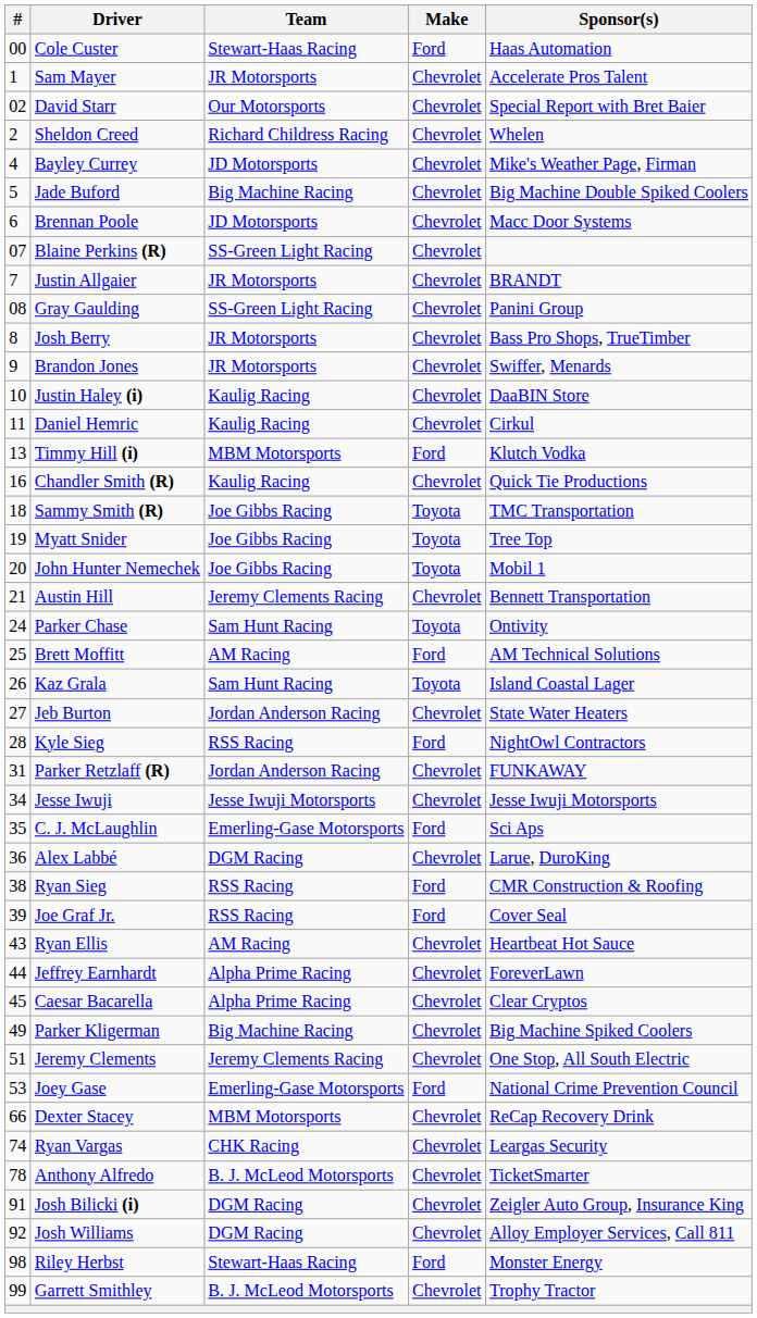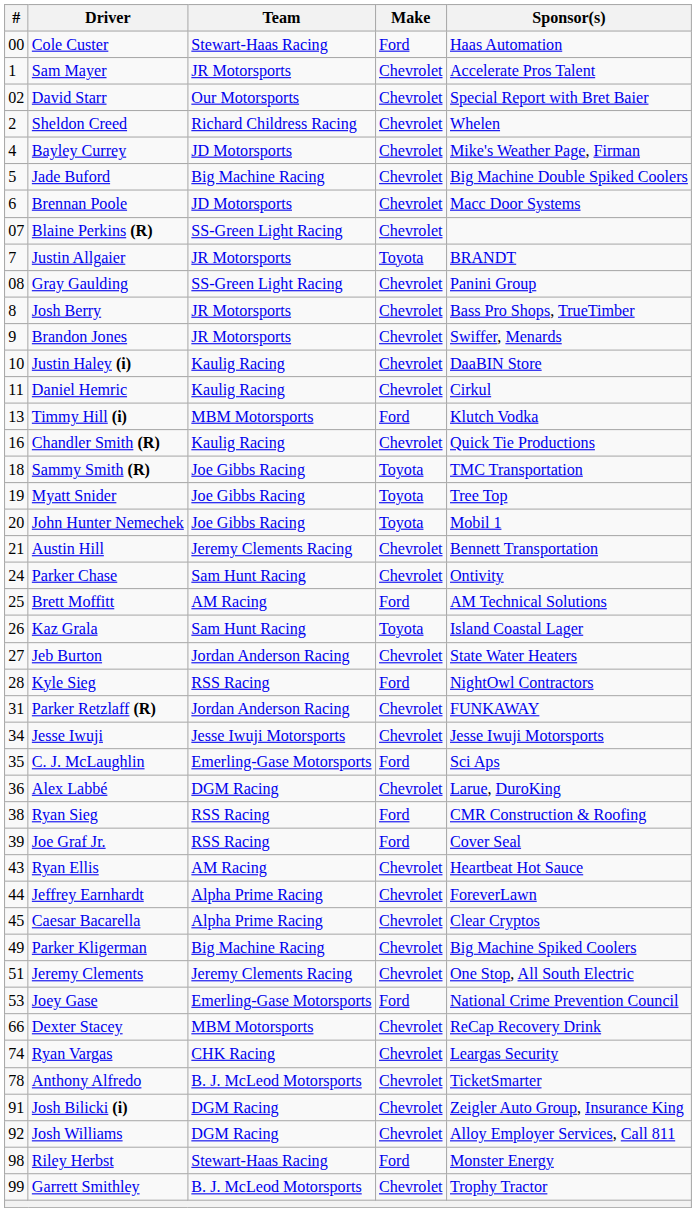 <table class="wikitable" style="font-size: 95%;">
 <tr>
 <th>#</th>
 <th>Driver</th>
 <th>Team</th>
 <th>Make</th>
 <th>Sponsor(s)</th>
 </tr>
 <tr>
 <td>00</td>
 <td><a href='#'>Cole Custer</a></td>
 <td><a href='#'>Stewart-Haas Racing</a></td>
 <td><a href='#'>Ford</a></td>
 <td><a href='#'>Haas Automation</a></td>
 </tr>
 <tr>
 <td>1</td>
 <td><a href='#'>Sam Mayer</a></td>
 <td><a href='#'>JR Motorsports</a></td>
 <td><a href='#'>Chevrolet</a></td>
 <td><a href='#'>Accelerate Pros Talent</a></td>
 </tr>
 <tr>
 <td>02</td>
 <td><a href='#'>David Starr</a></td>
 <td><a href='#'>Our Motorsports</a></td>
 <td><a href='#'>Chevrolet</a></td>
 <td><a href='#'>Special Report with Bret Baier</a></td>
 </tr>
 <tr>
 <td>2</td>
 <td><a href='#'>Sheldon Creed</a></td>
 <td><a href='#'>Richard Childress Racing</a></td>
 <td><a href='#'>Chevrolet</a></td>
 <td><a href='#'>Whelen</a></td>
 </tr>
 <tr>
 <td>4</td>
 <td><a href='#'>Bayley Currey</a></td>
 <td><a href='#'>JD Motorsports</a></td>
 <td><a href='#'>Chevrolet</a></td>
 <td><a href='#'>Mike's Weather Page</a>, <a href='#'>Firman</a></td>
 </tr>
 <tr>
 <td>5</td>
 <td><a href='#'>Jade Buford</a></td>
 <td><a href='#'>Big Machine Racing</a></td>
 <td><a href='#'>Chevrolet</a></td>
 <td nowrap><a href='#'>Big Machine Double Spiked Coolers</a></td>
 </tr>
 <tr>
 <td>6</td>
 <td><a href='#'>Brennan Poole</a></td>
 <td><a href='#'>JD Motorsports</a></td>
 <td><a href='#'>Chevrolet</a></td>
 <td><a href='#'>Macc Door Systems</a></td>
 </tr>
 <tr>
 <td>07</td>
 <td><a href='#'>Blaine Perkins</a> <strong>(R)</strong></td>
 <td><a href='#'>SS-Green Light Racing</a></td>
 <td><a href='#'>Chevrolet</a></td>
 <td></td>
 </tr>
 <tr>
 <td>7</td>
 <td><a href='#'>Justin Allgaier</a></td>
 <td><a href='#'>JR Motorsports</a></td>
-<td><a href='#'>Chevrolet</a></td>
+<td><a href='#'>Toyota</a></td>
 <td><a href='#'>BRANDT</a></td>
 </tr>
 <tr>
 <td>08</td>
 <td><a href='#'>Gray Gaulding</a></td>
 <td><a href='#'>SS-Green Light Racing</a></td>
 <td><a href='#'>Chevrolet</a></td>
 <td><a href='#'>Panini Group</a></td>
 </tr>
 <tr>
 <td>8</td>
 <td><a href='#'>Josh Berry</a></td>
 <td><a href='#'>JR Motorsports</a></td>
 <td><a href='#'>Chevrolet</a></td>
 <td><a href='#'>Bass Pro Shops</a>, <a href='#'>TrueTimber</a></td>
 </tr>
 <tr>
 <td>9</td>
 <td><a href='#'>Brandon Jones</a></td>
 <td><a href='#'>JR Motorsports</a></td>
 <td><a href='#'>Chevrolet</a></td>
 <td><a href='#'>Swiffer</a>, <a href='#'>Menards</a></td>
 </tr>
 <tr>
 <td>10</td>
 <td><a href='#'>Justin Haley</a> <strong>(i)</strong></td>
 <td><a href='#'>Kaulig Racing</a></td>
 <td><a href='#'>Chevrolet</a></td>
 <td><a href='#'>DaaBIN Store</a></td>
 </tr>
 <tr>
 <td>11</td>
 <td><a href='#'>Daniel Hemric</a></td>
 <td><a href='#'>Kaulig Racing</a></td>
 <td><a href='#'>Chevrolet</a></td>
 <td><a href='#'>Cirkul</a></td>
 </tr>
 <tr>
 <td>13</td>
 <td><a href='#'>Timmy Hill</a> <strong>(i)</strong></td>
 <td><a href='#'>MBM Motorsports</a></td>
 <td><a href='#'>Ford</a></td>
 <td><a href='#'>Klutch Vodka</a></td>
 </tr>
 <tr>
 <td>16</td>
 <td><a href='#'>Chandler Smith</a> <strong>(R)</strong></td>
 <td><a href='#'>Kaulig Racing</a></td>
 <td><a href='#'>Chevrolet</a></td>
 <td><a href='#'>Quick Tie Productions</a></td>
 </tr>
 <tr>
 <td>18</td>
 <td><a href='#'>Sammy Smith</a> <strong>(R)</strong></td>
 <td><a href='#'>Joe Gibbs Racing</a></td>
 <td><a href='#'>Toyota</a></td>
 <td><a href='#'>TMC Transportation</a></td>
 </tr>
 <tr>
 <td>19</td>
 <td><a href='#'>Myatt Snider</a></td>
 <td><a href='#'>Joe Gibbs Racing</a></td>
 <td><a href='#'>Toyota</a></td>
 <td><a href='#'>Tree Top</a></td>
 </tr>
 <tr>
 <td>20</td>
 <td nowrap><a href='#'>John Hunter Nemechek</a></td>
 <td><a href='#'>Joe Gibbs Racing</a></td>
 <td><a href='#'>Toyota</a></td>
 <td><a href='#'>Mobil 1</a></td>
 </tr>
 <tr>
 <td>21</td>
 <td><a href='#'>Austin Hill</a></td>
 <td><a href='#'>Jeremy Clements Racing</a></td>
 <td><a href='#'>Chevrolet</a></td>
 <td><a href='#'>Bennett Transportation</a></td>
 </tr>
 <tr>
 <td>24</td>
 <td><a href='#'>Parker Chase</a></td>
 <td><a href='#'>Sam Hunt Racing</a></td>
-<td><a href='#'>Toyota</a></td>
+<td><a href='#'>Chevrolet</a></td>
 <td><a href='#'>Ontivity</a></td>
 </tr>
 <tr>
 <td>25</td>
 <td><a href='#'>Brett Moffitt</a></td>
 <td><a href='#'>AM Racing</a></td>
 <td><a href='#'>Ford</a></td>
 <td><a href='#'>AM Technical Solutions</a></td>
 </tr>
 <tr>
 <td>26</td>
 <td><a href='#'>Kaz Grala</a></td>
 <td><a href='#'>Sam Hunt Racing</a></td>
 <td><a href='#'>Toyota</a></td>
 <td><a href='#'>Island Coastal Lager</a></td>
 </tr>
 <tr>
 <td>27</td>
 <td><a href='#'>Jeb Burton</a></td>
 <td nowrap=""><a href='#'>Jordan Anderson Racing</a></td>
 <td><a href='#'>Chevrolet</a></td>
 <td><a href='#'>State Water Heaters</a></td>
 </tr>
 <tr>
 <td>28</td>
 <td><a href='#'>Kyle Sieg</a></td>
 <td nowrap=""><a href='#'>RSS Racing</a></td>
 <td><a href='#'>Ford</a></td>
 <td><a href='#'>NightOwl Contractors</a></td>
 </tr>
 <tr>
 <td>31</td>
 <td><a href='#'>Parker Retzlaff</a> <strong>(R)</strong></td>
 <td><a href='#'>Jordan Anderson Racing</a></td>
 <td><a href='#'>Chevrolet</a></td>
 <td><a href='#'>FUNKAWAY</a></td>
 </tr>
 <tr>
 <td>34</td>
 <td><a href='#'>Jesse Iwuji</a></td>
 <td><a href='#'>Jesse Iwuji Motorsports</a></td>
 <td><a href='#'>Chevrolet</a></td>
 <td><a href='#'>Jesse Iwuji Motorsports</a></td>
 </tr>
 <tr>
 <td>35</td>
 <td><a href='#'>C. J. McLaughlin</a></td>
 <td nowrap><a href='#'>Emerling-Gase Motorsports</a></td>
 <td><a href='#'>Ford</a></td>
 <td><a href='#'>Sci Aps</a></td>
 </tr>
 <tr>
 <td>36</td>
 <td><a href='#'>Alex Labbé</a></td>
 <td><a href='#'>DGM Racing</a></td>
 <td><a href='#'>Chevrolet</a></td>
 <td><a href='#'>Larue</a>, <a href='#'>DuroKing</a></td>
 </tr>
 <tr>
 <td>38</td>
 <td><a href='#'>Ryan Sieg</a></td>
 <td><a href='#'>RSS Racing</a></td>
 <td><a href='#'>Ford</a></td>
 <td><a href='#'>CMR Construction & Roofing</a></td>
 </tr>
 <tr>
 <td>39</td>
 <td><a href='#'>Joe Graf Jr.</a></td>
 <td><a href='#'>RSS Racing</a></td>
 <td><a href='#'>Ford</a></td>
 <td><a href='#'>Cover Seal</a></td>
 </tr>
 <tr>
 <td>43</td>
 <td><a href='#'>Ryan Ellis</a></td>
 <td><a href='#'>AM Racing</a></td>
 <td><a href='#'>Chevrolet</a></td>
 <td><a href='#'>Heartbeat Hot Sauce</a></td>
 </tr>
 <tr>
 <td>44</td>
 <td><a href='#'>Jeffrey Earnhardt</a></td>
 <td><a href='#'>Alpha Prime Racing</a></td>
 <td><a href='#'>Chevrolet</a></td>
 <td><a href='#'>ForeverLawn</a></td>
 </tr>
 <tr>
 <td>45</td>
 <td><a href='#'>Caesar Bacarella</a></td>
 <td><a href='#'>Alpha Prime Racing</a></td>
 <td><a href='#'>Chevrolet</a></td>
 <td><a href='#'>Clear Cryptos</a></td>
 </tr>
 <tr>
 <td>49</td>
 <td><a href='#'>Parker Kligerman</a></td>
 <td><a href='#'>Big Machine Racing</a></td>
 <td><a href='#'>Chevrolet</a></td>
 <td><a href='#'>Big Machine Spiked Coolers</a></td>
 </tr>
 <tr>
 <td>51</td>
 <td><a href='#'>Jeremy Clements</a></td>
 <td><a href='#'>Jeremy Clements Racing</a></td>
 <td><a href='#'>Chevrolet</a></td>
 <td><a href='#'>One Stop</a>, <a href='#'>All South Electric</a></td>
 </tr>
 <tr>
 <td>53</td>
 <td><a href='#'>Joey Gase</a></td>
 <td><a href='#'>Emerling-Gase Motorsports</a></td>
 <td><a href='#'>Ford</a></td>
 <td><a href='#'>National Crime Prevention Council</a></td>
 </tr>
 <tr>
 <td>66</td>
 <td><a href='#'>Dexter Stacey</a></td>
 <td><a href='#'>MBM Motorsports</a></td>
 <td><a href='#'>Chevrolet</a></td>
 <td><a href='#'>ReCap Recovery Drink</a></td>
 </tr>
 <tr>
 <td>74</td>
 <td><a href='#'>Ryan Vargas</a></td>
 <td><a href='#'>CHK Racing</a></td>
 <td><a href='#'>Chevrolet</a></td>
 <td><a href='#'>Leargas Security</a></td>
 </tr>
 <tr>
 <td>78</td>
 <td><a href='#'>Anthony Alfredo</a></td>
 <td><a href='#'>B. J. McLeod Motorsports</a></td>
 <td><a href='#'>Chevrolet</a></td>
 <td><a href='#'>TicketSmarter</a></td>
 </tr>
 <tr>
 <td>91</td>
 <td><a href='#'>Josh Bilicki</a> <strong>(i)</strong></td>
 <td><a href='#'>DGM Racing</a></td>
 <td><a href='#'>Chevrolet</a></td>
 <td><a href='#'>Zeigler Auto Group</a>, <a href='#'>Insurance King</a></td>
 </tr>
 <tr>
 <td>92</td>
 <td><a href='#'>Josh Williams</a></td>
 <td><a href='#'>DGM Racing</a></td>
 <td><a href='#'>Chevrolet</a></td>
 <td><a href='#'>Alloy Employer Services</a>, <a href='#'>Call 811</a></td>
 </tr>
 <tr>
 <td>98</td>
 <td><a href='#'>Riley Herbst</a></td>
 <td><a href='#'>Stewart-Haas Racing</a></td>
 <td><a href='#'>Ford</a></td>
 <td><a href='#'>Monster Energy</a></td>
 </tr>
 <tr>
 <td>99</td>
 <td><a href='#'>Garrett Smithley</a></td>
 <td><a href='#'>B. J. McLeod Motorsports</a></td>
 <td><a href='#'>Chevrolet</a></td>
 <td><a href='#'>Trophy Tractor</a></td>
 </tr>
 <tr>
 <th colspan="5"></th>
 </tr>
 </table>
